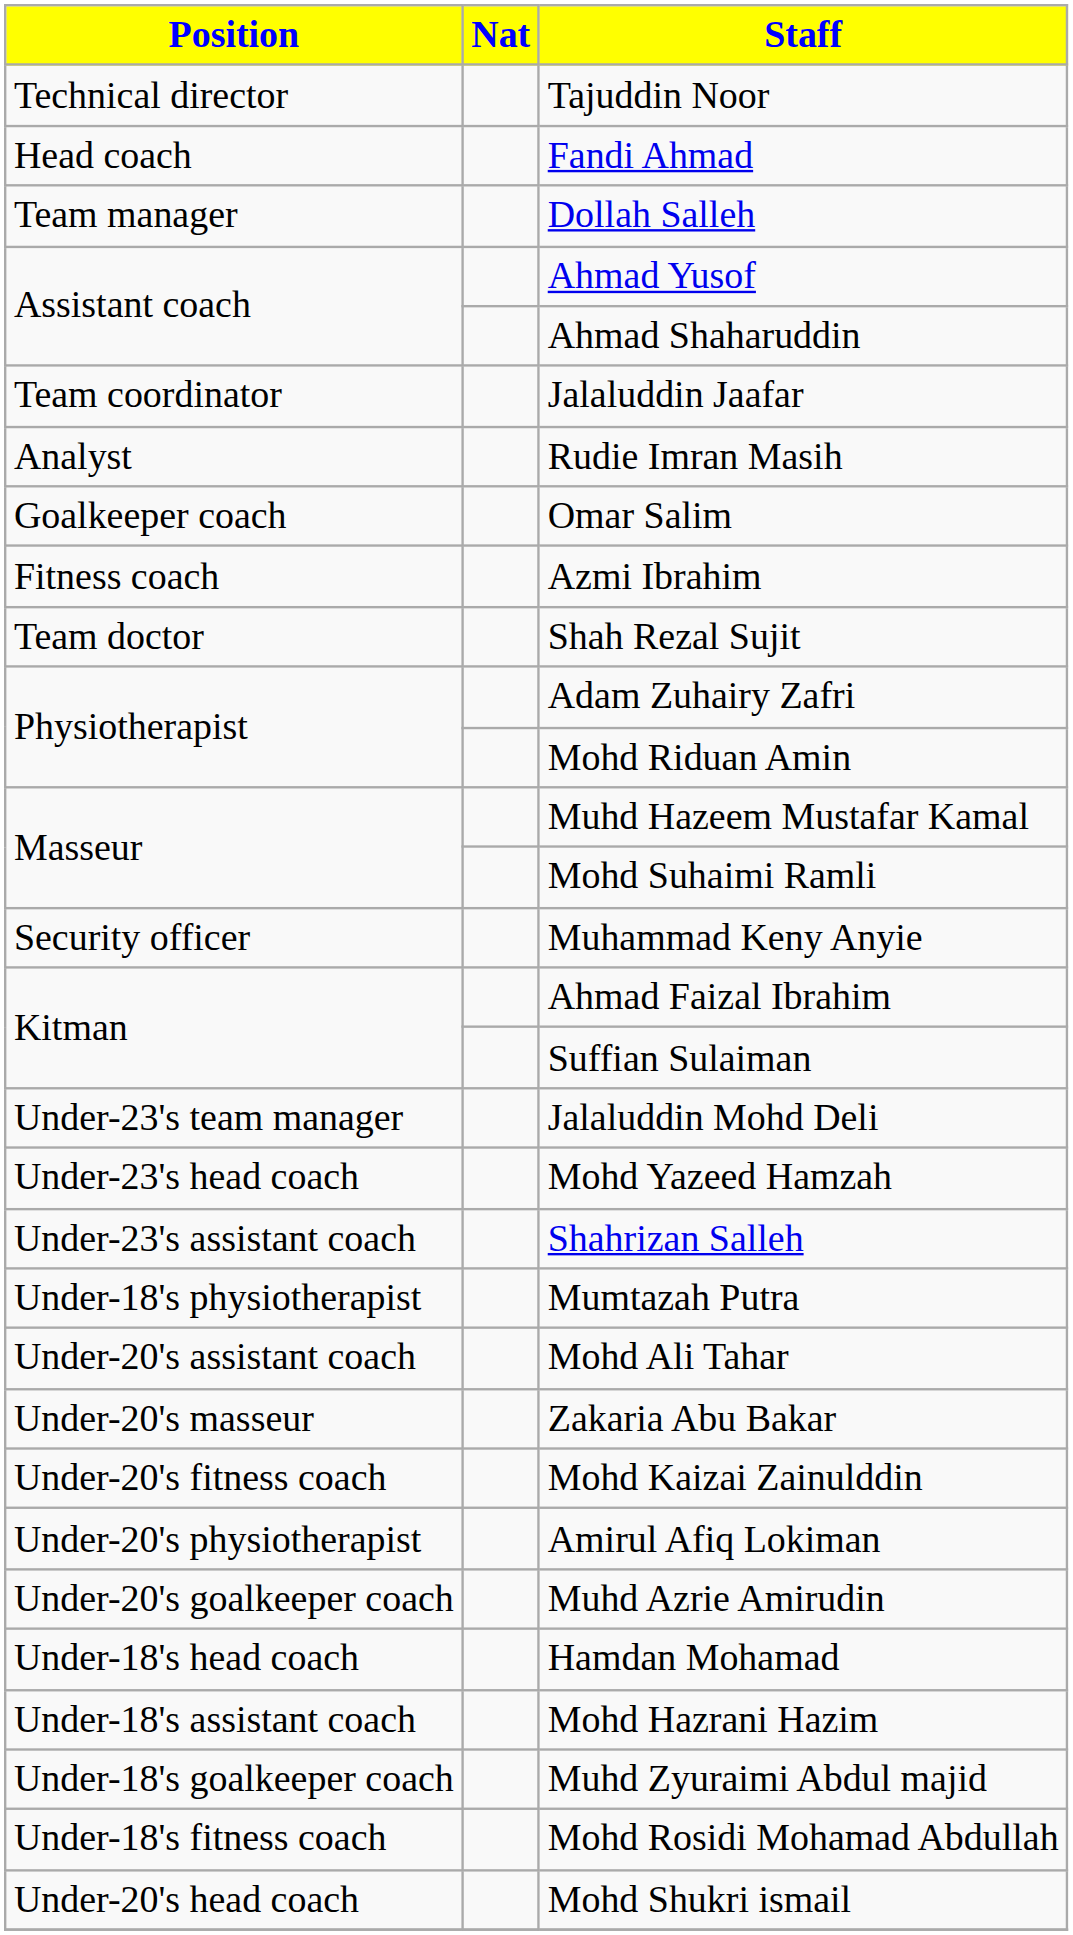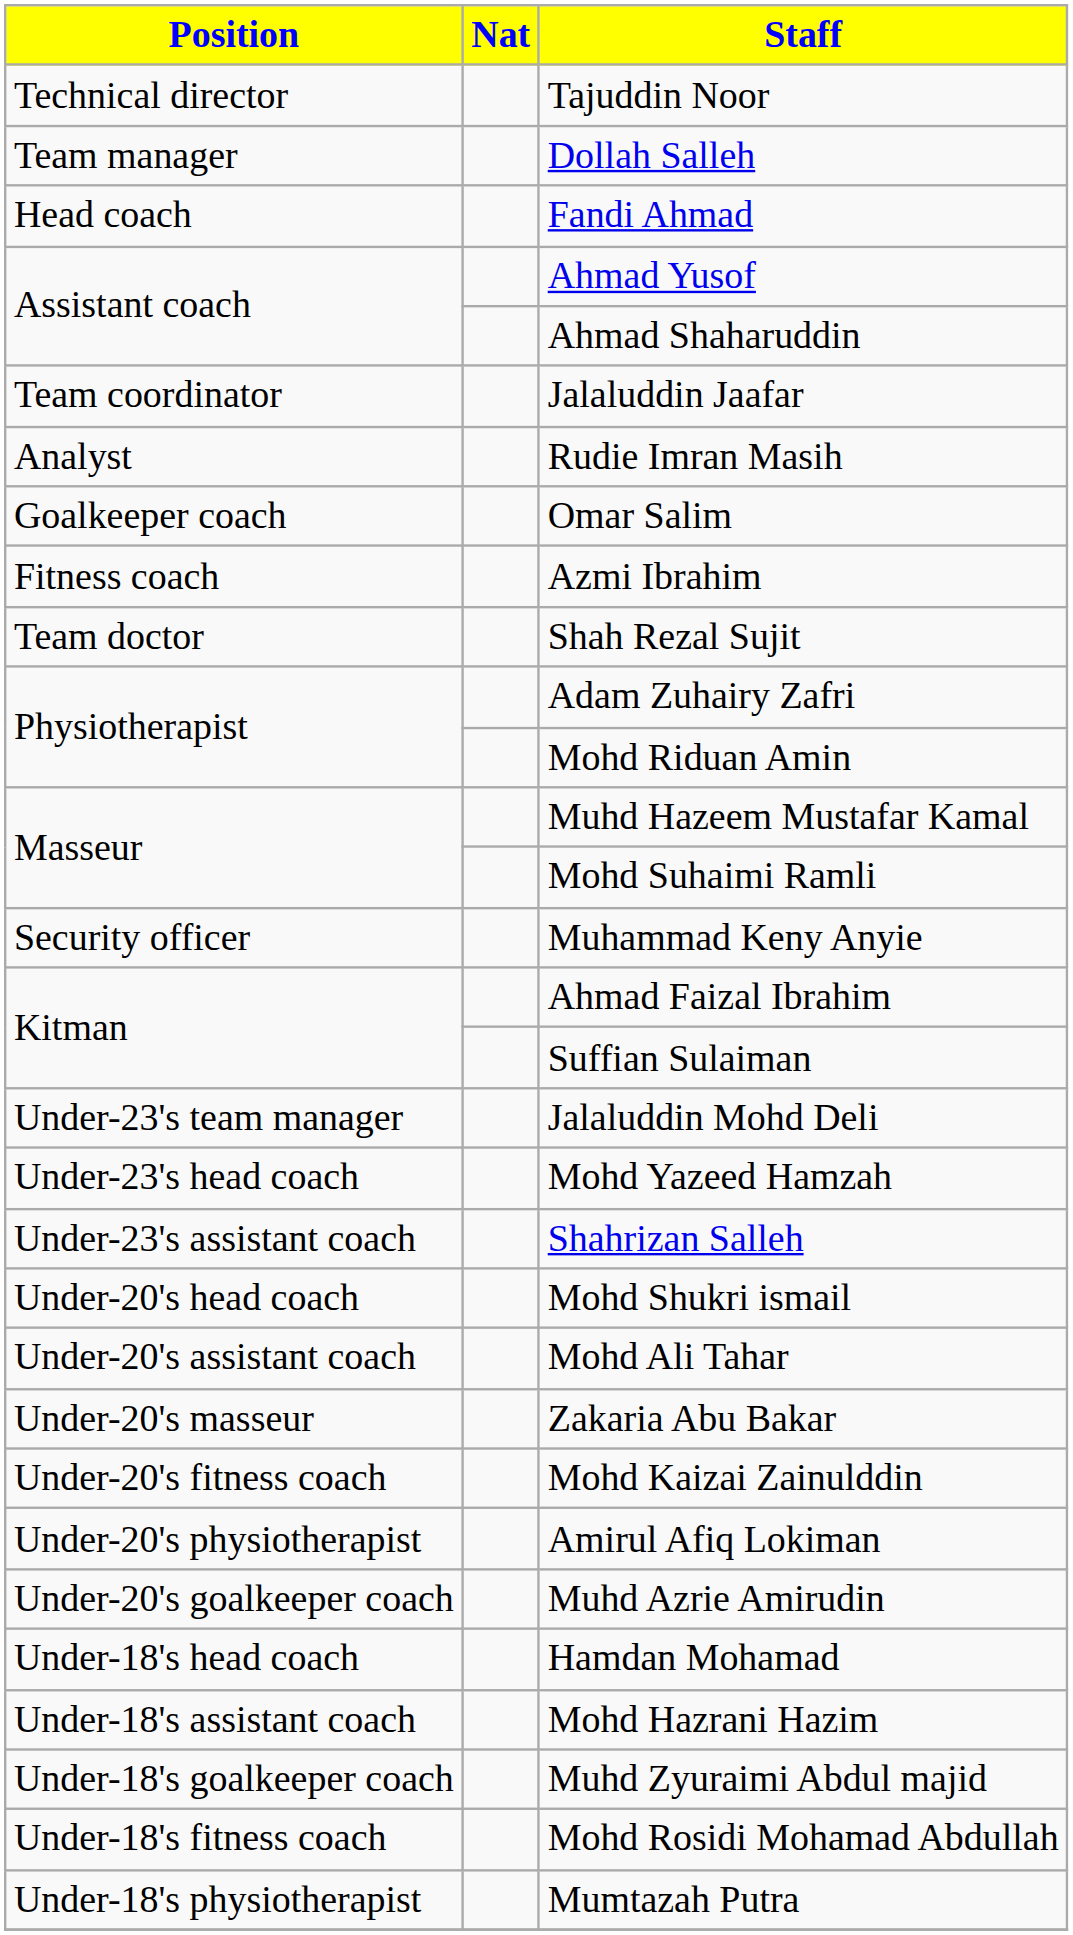 <table class="wikitable">
 <tr>
 <th style="background:Yellow; color:Blue;">Position</th>
 <th style="background:Yellow; color:Blue;">Nat</th>
 <th style="background:Yellow; color:Blue;">Staff</th>
 </tr>
 <tr>
 <td>Technical director</td>
 <td></td>
 <td>Tajuddin Noor</td>
 </tr>
 <tr>
+<td>Team manager</td>
+<td></td>
+<td><a href='#'>Dollah Salleh</a></td>
+</tr>
+<tr>
 <td>Head coach</td>
 <td></td>
 <td><a href='#'>Fandi Ahmad</a></td>
-</tr>
-<tr>
-<td>Team manager</td>
-<td></td>
-<td><a href='#'>Dollah Salleh</a></td>
 </tr>
 <tr>
 <td rowspan="2">Assistant coach</td>
 <td></td>
 <td><a href='#'>Ahmad Yusof</a></td>
 </tr>
 <tr>
 <td></td>
 <td>Ahmad Shaharuddin</td>
 </tr>
 <tr>
 <td>Team coordinator</td>
 <td></td>
 <td>Jalaluddin Jaafar</td>
 </tr>
 <tr>
 <td>Analyst</td>
 <td></td>
 <td>Rudie Imran Masih</td>
 </tr>
 <tr>
 <td>Goalkeeper coach</td>
 <td></td>
 <td>Omar Salim</td>
 </tr>
 <tr>
 <td>Fitness coach</td>
 <td></td>
 <td>Azmi Ibrahim</td>
 </tr>
 <tr>
 <td>Team doctor</td>
 <td></td>
 <td>Shah Rezal Sujit</td>
 </tr>
 <tr>
 <td rowspan="2">Physiotherapist</td>
 <td></td>
 <td>Adam Zuhairy Zafri</td>
 </tr>
 <tr>
 <td></td>
 <td>Mohd Riduan Amin</td>
 </tr>
 <tr>
 <td rowspan="2">Masseur</td>
 <td></td>
 <td>Muhd Hazeem Mustafar Kamal</td>
 </tr>
 <tr>
 <td></td>
 <td>Mohd Suhaimi Ramli</td>
 </tr>
 <tr>
 <td>Security officer</td>
 <td></td>
 <td>Muhammad Keny Anyie</td>
 </tr>
 <tr>
 <td rowspan="2">Kitman</td>
 <td></td>
 <td>Ahmad Faizal Ibrahim</td>
 </tr>
 <tr>
 <td></td>
 <td>Suffian Sulaiman</td>
 </tr>
 <tr>
 <td>Under-23's team manager</td>
 <td></td>
 <td>Jalaluddin Mohd Deli</td>
 </tr>
 <tr>
 <td>Under-23's head coach</td>
 <td></td>
 <td>Mohd Yazeed Hamzah</td>
 </tr>
 <tr>
 <td>Under-23's assistant coach</td>
 <td></td>
 <td><a href='#'>Shahrizan Salleh</a></td>
 </tr>
 <tr>
-<td>Under-18's physiotherapist</td>
+<td>Under-20's head coach</td>
 <td></td>
-<td>Mumtazah Putra</td>
+<td>Mohd Shukri ismail</td>
 </tr>
 <tr>
 <td>Under-20's assistant coach</td>
 <td></td>
 <td>Mohd Ali Tahar</td>
 </tr>
 <tr>
 <td>Under-20's masseur</td>
 <td></td>
 <td>Zakaria Abu Bakar</td>
 </tr>
 <tr>
 <td>Under-20's fitness coach</td>
 <td></td>
 <td>Mohd Kaizai Zainulddin</td>
 </tr>
 <tr>
 <td>Under-20's physiotherapist</td>
 <td></td>
 <td>Amirul Afiq Lokiman</td>
 </tr>
 <tr>
 <td>Under-20's goalkeeper coach</td>
 <td></td>
 <td>Muhd Azrie Amirudin</td>
 </tr>
 <tr>
 <td>Under-18's head coach</td>
 <td></td>
 <td>Hamdan Mohamad</td>
 </tr>
 <tr>
 <td>Under-18's assistant coach</td>
 <td></td>
 <td>Mohd Hazrani Hazim</td>
 </tr>
 <tr>
 <td>Under-18's goalkeeper coach</td>
 <td></td>
 <td>Muhd Zyuraimi Abdul majid</td>
 </tr>
 <tr>
 <td>Under-18's fitness coach</td>
 <td></td>
 <td>Mohd Rosidi Mohamad Abdullah</td>
 </tr>
 <tr>
-<td>Under-20's head coach</td>
+<td>Under-18's physiotherapist</td>
 <td></td>
-<td>Mohd Shukri ismail</td>
+<td>Mumtazah Putra</td>
 </tr>
 <tr>
 </tr>
 </table>
